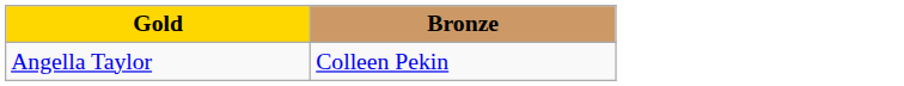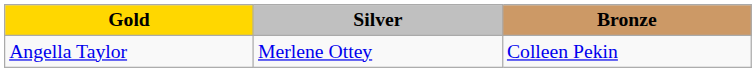 <table class="wikitable" style="text-align:left">
 <tr align="center">
 <td width=200 bgcolor=gold><strong>Gold</strong></td>
+<td width=200 bgcolor=silver><strong>Silver</strong></td>
 <td width=200 bgcolor=CC9966><strong>Bronze</strong></td>
 </tr>
 <tr>
 <td><a href='#'>Angella Taylor</a><br><em></em></td>
+<td><a href='#'>Merlene Ottey</a><br><em></em></td>
 <td><a href='#'>Colleen Pekin</a><br><em></em></td>
 </tr>
 </table>
